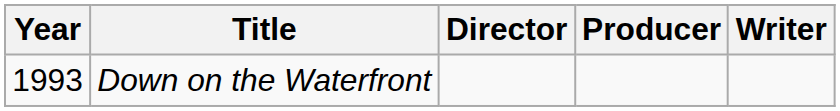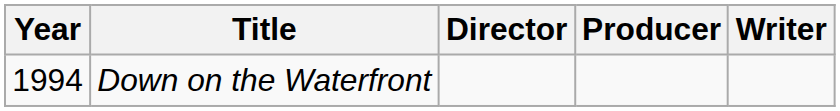 <table class="wikitable">
 <tr>
 <th>Year</th>
 <th>Title</th>
 <th>Director</th>
 <th>Producer</th>
 <th>Writer</th>
 </tr>
 <tr>
-<td>1993</td>
+<td>1994</td>
 <td><em>Down on the Waterfront</em></td>
 <td></td>
 <td></td>
 <td></td>
 </tr>
 </table>
